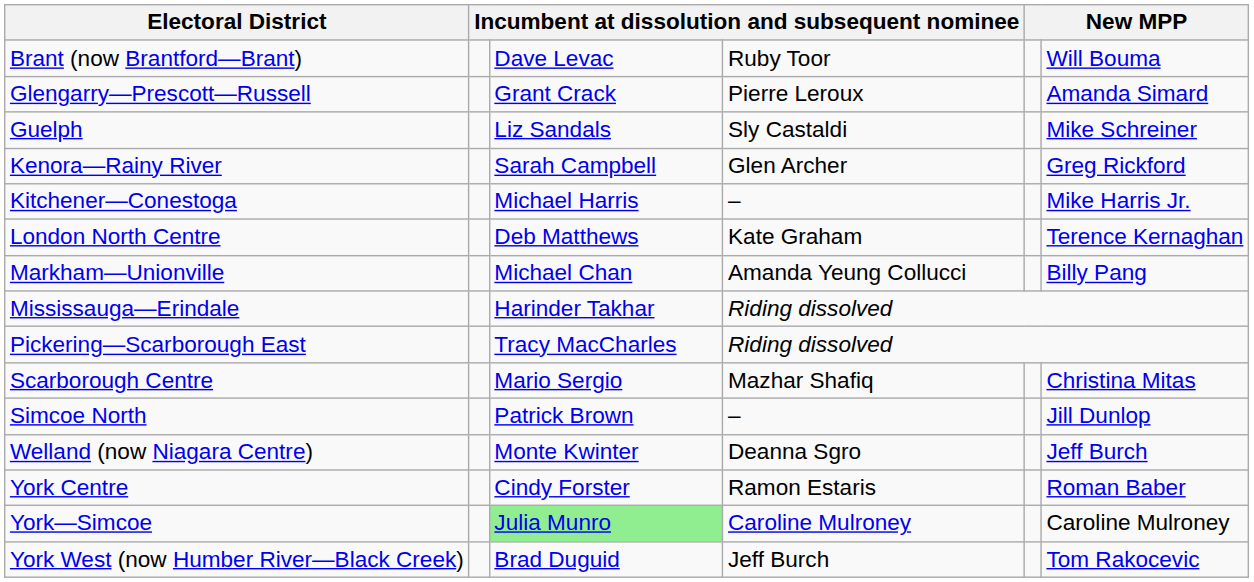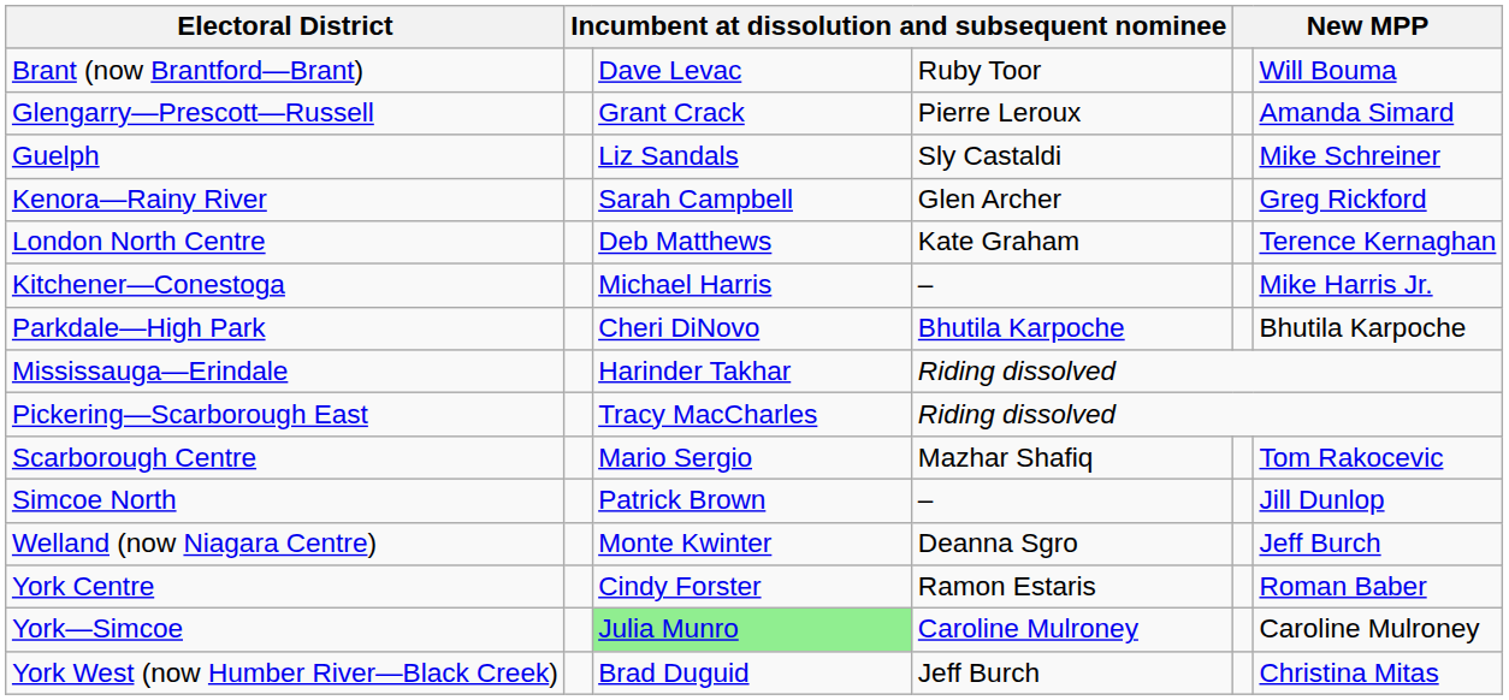 <table class="wikitable">
 <tr>
 <th>Electoral District</th>
 <th colspan="3">Incumbent at dissolution and subsequent nominee</th>
 <th colspan="2">New MPP</th>
 </tr>
 <tr>
 <td><a href='#'>Brant</a> (now <a href='#'>Brantford—Brant</a>)</td>
 <td> </td>
 <td><a href='#'>Dave Levac</a></td>
 <td>Ruby Toor</td>
 <td> </td>
 <td><a href='#'>Will Bouma</a></td>
 </tr>
 <tr>
 <td><a href='#'>Glengarry—Prescott—Russell</a></td>
 <td> </td>
 <td><a href='#'>Grant Crack</a></td>
 <td>Pierre Leroux</td>
 <td> </td>
 <td><a href='#'>Amanda Simard</a></td>
 </tr>
 <tr>
 <td><a href='#'>Guelph</a></td>
 <td> </td>
 <td><a href='#'>Liz Sandals</a></td>
 <td>Sly Castaldi</td>
 <td> </td>
 <td><a href='#'>Mike Schreiner</a></td>
 </tr>
 <tr>
 <td><a href='#'>Kenora—Rainy River</a></td>
 <td> </td>
 <td><a href='#'>Sarah Campbell</a></td>
 <td>Glen Archer</td>
 <td> </td>
 <td><a href='#'>Greg Rickford</a></td>
 </tr>
 <tr>
+<td><a href='#'>London North Centre</a></td>
+<td> </td>
+<td><a href='#'>Deb Matthews</a></td>
+<td>Kate Graham</td>
+<td> </td>
+<td><a href='#'>Terence Kernaghan</a></td>
+</tr>
+<tr>
 <td><a href='#'>Kitchener—Conestoga</a></td>
 <td> </td>
 <td><a href='#'>Michael Harris</a></td>
 <td>–</td>
 <td> </td>
 <td><a href='#'>Mike Harris Jr.</a></td>
 </tr>
 <tr>
-<td><a href='#'>London North Centre</a></td>
+<td><a href='#'>Parkdale—High Park</a></td>
 <td> </td>
-<td><a href='#'>Deb Matthews</a></td>
-<td>Kate Graham</td>
+<td><a href='#'>Cheri DiNovo</a></td>
+<td><a href='#'>Bhutila Karpoche</a></td>
 <td> </td>
-<td><a href='#'>Terence Kernaghan</a></td>
-</tr>
-<tr>
-<td><a href='#'>Markham—Unionville</a></td>
-<td> </td>
-<td><a href='#'>Michael Chan</a></td>
-<td>Amanda Yeung Collucci</td>
-<td> </td>
-<td><a href='#'>Billy Pang</a></td>
+<td>Bhutila Karpoche</td>
 </tr>
 <tr>
 <td><a href='#'>Mississauga—Erindale</a></td>
 <td> </td>
 <td><a href='#'>Harinder Takhar</a></td>
 <td colspan="3"><em>Riding dissolved</em></td>
 </tr>
 <tr>
 <td><a href='#'>Pickering—Scarborough East</a></td>
 <td> </td>
 <td><a href='#'>Tracy MacCharles</a></td>
 <td colspan="3"><em>Riding dissolved</em></td>
 </tr>
 <tr>
 <td><a href='#'>Scarborough Centre</a></td>
 <td> </td>
 <td><a href='#'>Mario Sergio</a></td>
 <td>Mazhar Shafiq</td>
 <td> </td>
-<td><a href='#'>Christina Mitas</a></td>
+<td><a href='#'>Tom Rakocevic</a></td>
 </tr>
 <tr>
 <td><a href='#'>Simcoe North</a></td>
 <td> </td>
 <td><a href='#'>Patrick Brown</a></td>
 <td>–</td>
 <td> </td>
 <td><a href='#'>Jill Dunlop</a></td>
 </tr>
 <tr>
 <td><a href='#'>Welland</a> (now <a href='#'>Niagara Centre</a>)</td>
 <td> </td>
 <td><a href='#'>Monte Kwinter</a></td>
 <td>Deanna Sgro</td>
 <td> </td>
 <td><a href='#'>Jeff Burch</a></td>
 </tr>
 <tr>
 <td><a href='#'>York Centre</a></td>
 <td> </td>
 <td><a href='#'>Cindy Forster</a></td>
 <td>Ramon Estaris</td>
 <td> </td>
 <td><a href='#'>Roman Baber</a></td>
 </tr>
 <tr>
 <td><a href='#'>York—Simcoe</a></td>
 <td> </td>
 <td style="background: lightgreen;"><a href='#'>Julia Munro</a></td>
 <td><a href='#'>Caroline Mulroney</a></td>
 <td> </td>
 <td>Caroline Mulroney</td>
 </tr>
 <tr>
 <td><a href='#'>York West</a> (now <a href='#'>Humber River—Black Creek</a>)</td>
 <td> </td>
 <td><a href='#'>Brad Duguid</a></td>
 <td>Jeff Burch</td>
 <td> </td>
-<td><a href='#'>Tom Rakocevic</a></td>
+<td><a href='#'>Christina Mitas</a></td>
 </tr>
 </table>
